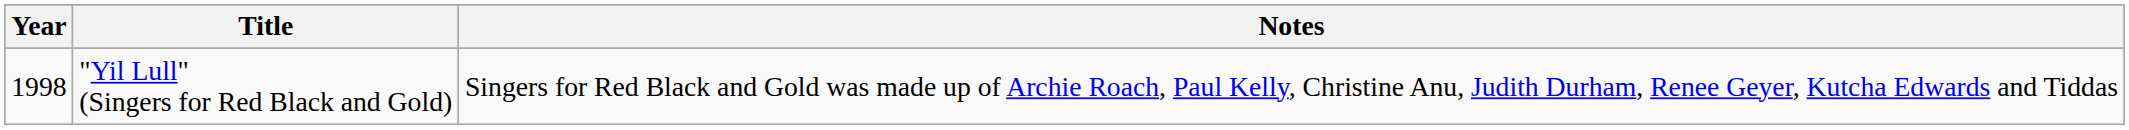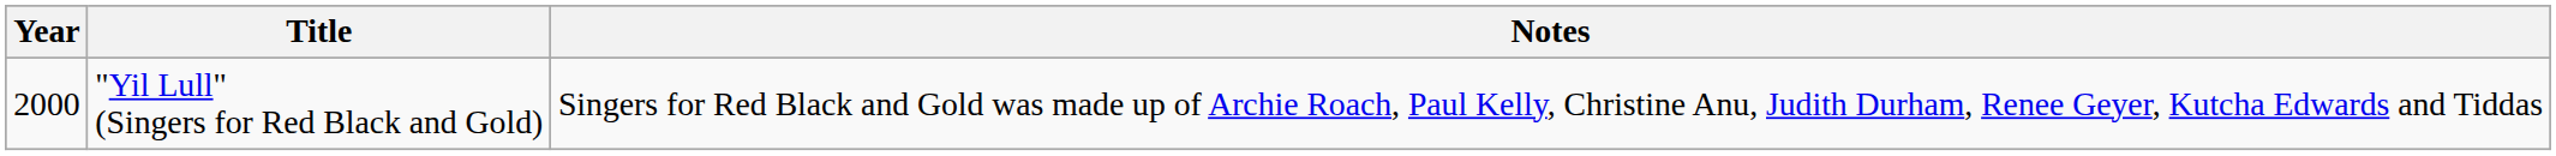 <table class="wikitable">
 <tr>
 <th>Year</th>
 <th>Title</th>
 <th>Notes</th>
 </tr>
 <tr>
-<td>1998</td>
+<td>2000</td>
 <td align="left">"<a href='#'>Yil Lull</a>"<br>(Singers for Red Black and Gold)</td>
 <td>Singers for Red Black and Gold was made up of <a href='#'>Archie Roach</a>, <a href='#'>Paul Kelly</a>, Christine Anu, <a href='#'>Judith Durham</a>, <a href='#'>Renee Geyer</a>, <a href='#'>Kutcha Edwards</a> and Tiddas</td>
 </tr>
 </table>
